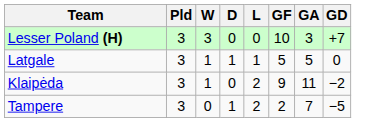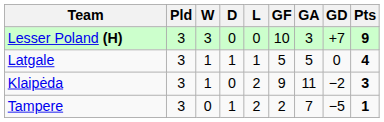 <table class="wikitable" style="text-align:center;">
 <tr>
 <th width=175>Team</th>
 <th width=20 abbr="Played">Pld</th>
 <th width=20 abbr="Won">W</th>
 <th width=20 abbr="Drawn">D</th>
 <th width=20 abbr="Lost">L</th>
 <th width=20 abbr="Goals for">GF</th>
 <th width=20 abbr="Goals against">GA</th>
 <th width=20 abbr="Goal difference">GD</th>
+<th width=20 abbr="Points">Pts</th>
 </tr>
 <tr bgcolor=#ccffcc>
 <td align=left> <a href='#'>Lesser Poland</a> <strong>(H)</strong></td>
 <td>3</td>
 <td>3</td>
 <td>0</td>
 <td>0</td>
 <td>10</td>
 <td>3</td>
 <td>+7</td>
+<td><strong>9</strong></td>
 </tr>
 <tr>
 <td align=left> <a href='#'>Latgale</a></td>
 <td>3</td>
 <td>1</td>
 <td>1</td>
 <td>1</td>
 <td>5</td>
 <td>5</td>
 <td>0</td>
+<td><strong>4</strong></td>
 </tr>
 <tr>
 <td align=left> <a href='#'>Klaipėda</a></td>
 <td>3</td>
 <td>1</td>
 <td>0</td>
 <td>2</td>
 <td>9</td>
 <td>11</td>
 <td>−2</td>
+<td><strong>3</strong></td>
 </tr>
 <tr>
 <td align=left> <a href='#'>Tampere</a></td>
 <td>3</td>
 <td>0</td>
 <td>1</td>
 <td>2</td>
 <td>2</td>
 <td>7</td>
 <td>−5</td>
+<td><strong>1</strong></td>
 </tr>
 </table>
